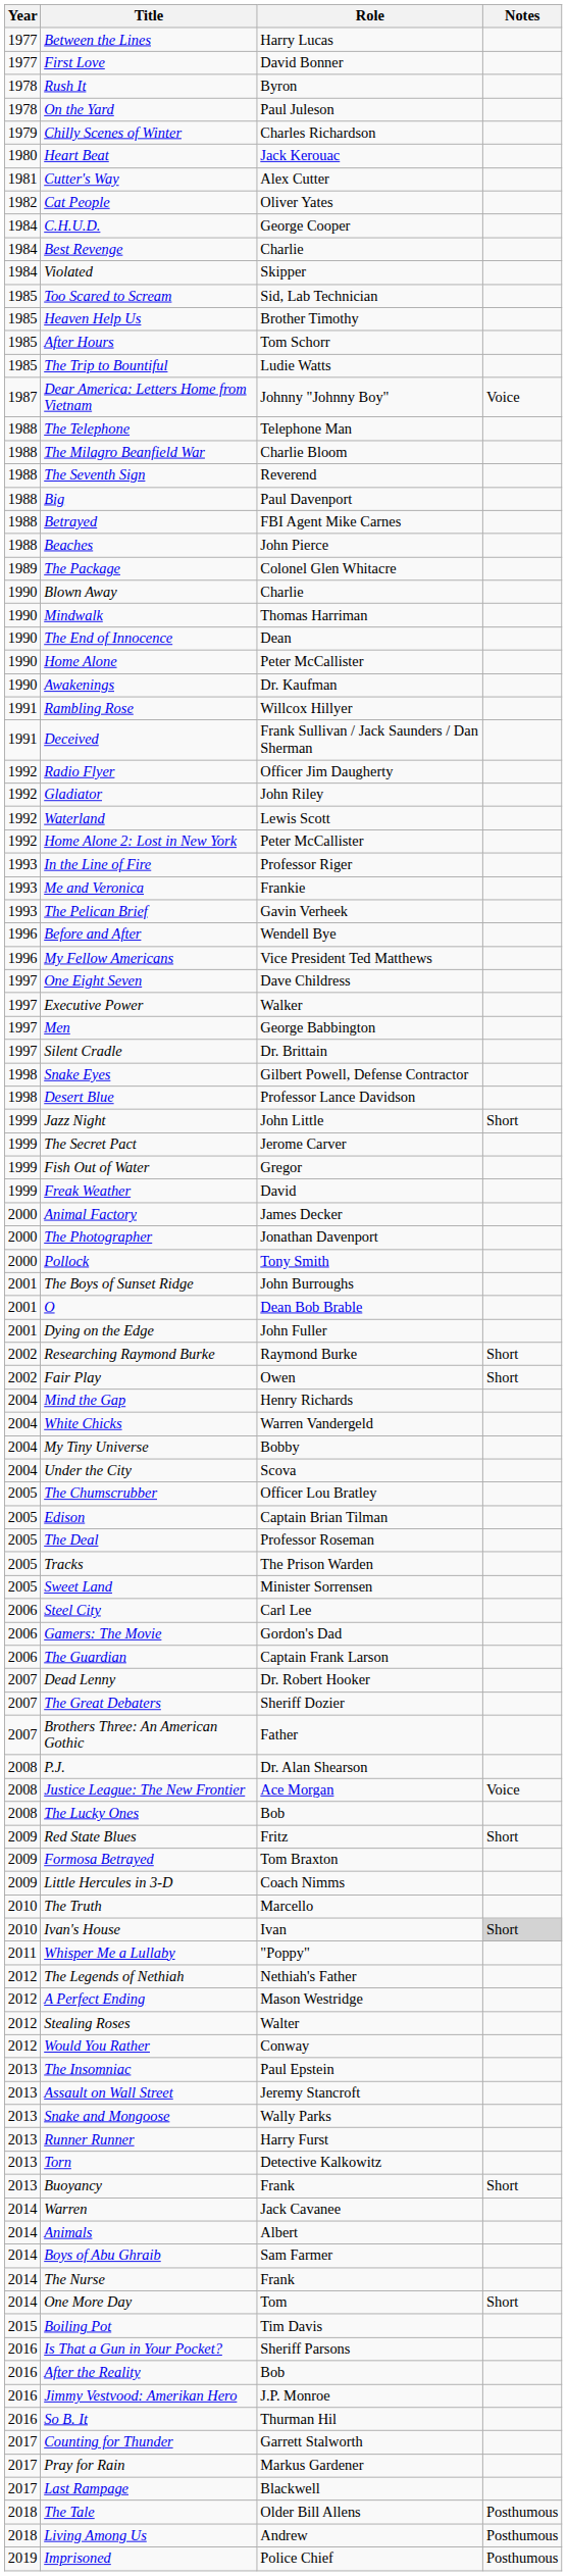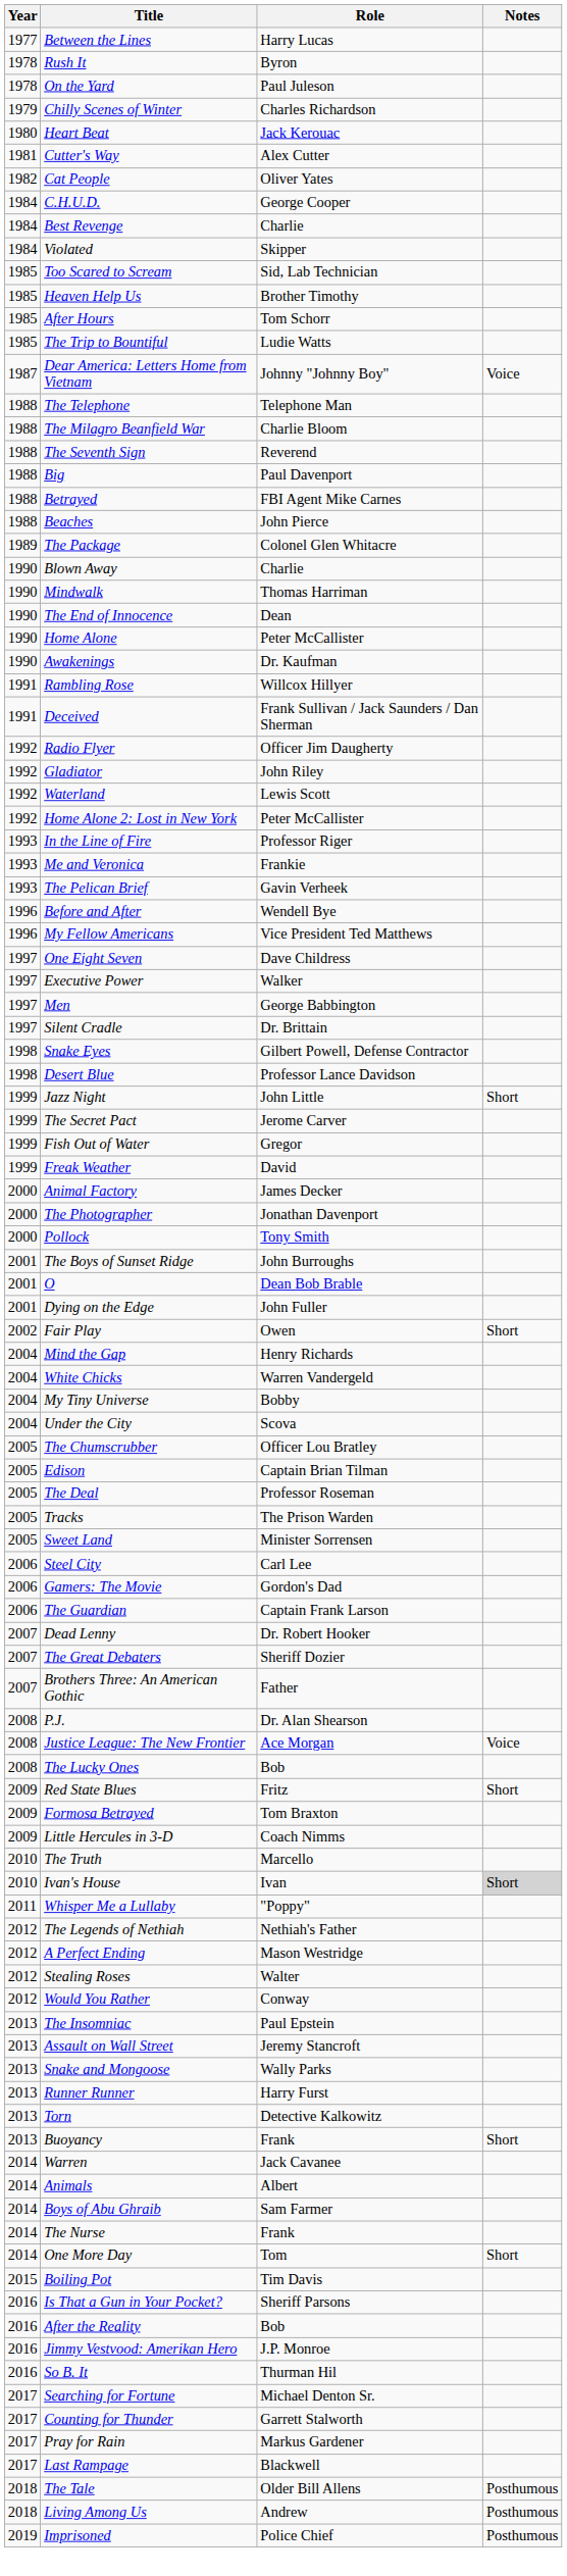 <table class="wikitable sortable">
 <tr>
 <th>Year</th>
 <th>Title</th>
 <th>Role</th>
 <th class="unsortable">Notes</th>
 </tr>
 <tr>
 <td>1977</td>
 <td><em><a href='#'>Between the Lines</a></em></td>
 <td>Harry Lucas</td>
-<td></td>
-</tr>
-<tr>
-<td>1977</td>
-<td><em><a href='#'>First Love</a></em></td>
-<td>David Bonner</td>
 <td></td>
 </tr>
 <tr>
 <td>1978</td>
 <td><em><a href='#'>Rush It</a></em></td>
 <td>Byron</td>
 <td></td>
 </tr>
 <tr>
 <td>1978</td>
 <td><em><a href='#'>On the Yard</a></em></td>
 <td>Paul Juleson</td>
 <td></td>
 </tr>
 <tr>
 <td>1979</td>
 <td><em><a href='#'>Chilly Scenes of Winter</a></em></td>
 <td>Charles Richardson</td>
 <td></td>
 </tr>
 <tr>
 <td>1980</td>
 <td><em><a href='#'>Heart Beat</a></em></td>
 <td><a href='#'>Jack Kerouac</a></td>
 <td></td>
 </tr>
 <tr>
 <td>1981</td>
 <td><em><a href='#'>Cutter's Way</a></em></td>
 <td>Alex Cutter</td>
 <td></td>
 </tr>
 <tr>
 <td>1982</td>
 <td><em><a href='#'>Cat People</a></em></td>
 <td>Oliver Yates</td>
 <td></td>
 </tr>
 <tr>
 <td>1984</td>
 <td><em><a href='#'>C.H.U.D.</a></em></td>
 <td>George Cooper</td>
 <td></td>
 </tr>
 <tr>
 <td>1984</td>
 <td><em><a href='#'>Best Revenge</a></em></td>
 <td>Charlie</td>
 <td></td>
 </tr>
 <tr>
 <td>1984</td>
 <td><em>Violated</em></td>
 <td>Skipper</td>
 <td></td>
 </tr>
 <tr>
 <td>1985</td>
 <td><em><a href='#'>Too Scared to Scream</a></em></td>
 <td>Sid, Lab Technician</td>
 <td></td>
 </tr>
 <tr>
 <td>1985</td>
 <td><em><a href='#'>Heaven Help Us</a></em></td>
 <td>Brother Timothy</td>
 <td></td>
 </tr>
 <tr>
 <td>1985</td>
 <td><em><a href='#'>After Hours</a></em></td>
 <td>Tom Schorr</td>
 <td></td>
 </tr>
 <tr>
 <td>1985</td>
 <td><em><a href='#'>The Trip to Bountiful</a></em></td>
 <td>Ludie Watts</td>
 <td></td>
 </tr>
 <tr>
 <td>1987</td>
 <td><em><a href='#'>Dear America: Letters Home from Vietnam</a></em></td>
 <td>Johnny "Johnny Boy"</td>
 <td>Voice</td>
 </tr>
 <tr>
 <td>1988</td>
 <td><em><a href='#'>The Telephone</a></em></td>
 <td>Telephone Man</td>
 <td></td>
 </tr>
 <tr>
 <td>1988</td>
 <td><em><a href='#'>The Milagro Beanfield War</a></em></td>
 <td>Charlie Bloom</td>
 <td></td>
 </tr>
 <tr>
 <td>1988</td>
 <td><em><a href='#'>The Seventh Sign</a></em></td>
 <td>Reverend</td>
 <td></td>
 </tr>
 <tr>
 <td>1988</td>
 <td><em><a href='#'>Big</a></em></td>
 <td>Paul Davenport</td>
 <td></td>
 </tr>
 <tr>
 <td>1988</td>
 <td><em><a href='#'>Betrayed</a></em></td>
 <td>FBI Agent Mike Carnes</td>
 <td></td>
 </tr>
 <tr>
 <td>1988</td>
 <td><em><a href='#'>Beaches</a></em></td>
 <td>John Pierce</td>
 <td></td>
 </tr>
 <tr>
 <td>1989</td>
 <td><em><a href='#'>The Package</a></em></td>
 <td>Colonel Glen Whitacre</td>
 <td></td>
 </tr>
 <tr>
 <td>1990</td>
 <td><em>Blown Away</em></td>
 <td>Charlie</td>
 <td></td>
 </tr>
 <tr>
 <td>1990</td>
 <td><em><a href='#'>Mindwalk</a></em></td>
 <td>Thomas Harriman</td>
 <td></td>
 </tr>
 <tr>
 <td>1990</td>
 <td><em><a href='#'>The End of Innocence</a></em></td>
 <td>Dean</td>
 <td></td>
 </tr>
 <tr>
 <td>1990</td>
 <td><em><a href='#'>Home Alone</a></em></td>
 <td>Peter McCallister</td>
 <td></td>
 </tr>
 <tr>
 <td>1990</td>
 <td><em><a href='#'>Awakenings</a></em></td>
 <td>Dr. Kaufman</td>
 <td></td>
 </tr>
 <tr>
 <td>1991</td>
 <td><em><a href='#'>Rambling Rose</a></em></td>
 <td>Willcox Hillyer</td>
 <td></td>
 </tr>
 <tr>
 <td>1991</td>
 <td><em><a href='#'>Deceived</a></em></td>
 <td>Frank Sullivan / Jack Saunders / Dan Sherman</td>
 <td></td>
 </tr>
 <tr>
 <td>1992</td>
 <td><em><a href='#'>Radio Flyer</a></em></td>
 <td>Officer Jim Daugherty</td>
 <td></td>
 </tr>
 <tr>
 <td>1992</td>
 <td><em><a href='#'>Gladiator</a></em></td>
 <td>John Riley</td>
 <td></td>
 </tr>
 <tr>
 <td>1992</td>
 <td><em><a href='#'>Waterland</a></em></td>
 <td>Lewis Scott</td>
 <td></td>
 </tr>
 <tr>
 <td>1992</td>
 <td><em><a href='#'>Home Alone 2: Lost in New York</a></em></td>
 <td>Peter McCallister</td>
 <td></td>
 </tr>
 <tr>
 <td>1993</td>
 <td><em><a href='#'>In the Line of Fire</a></em></td>
 <td>Professor Riger</td>
 <td></td>
 </tr>
 <tr>
 <td>1993</td>
 <td><em><a href='#'>Me and Veronica</a></em></td>
 <td>Frankie</td>
 <td></td>
 </tr>
 <tr>
 <td>1993</td>
 <td><em><a href='#'>The Pelican Brief</a></em></td>
 <td>Gavin Verheek</td>
 <td></td>
 </tr>
 <tr>
 <td>1996</td>
 <td><em><a href='#'>Before and After</a></em></td>
 <td>Wendell Bye</td>
 <td></td>
 </tr>
 <tr>
 <td>1996</td>
 <td><em><a href='#'>My Fellow Americans</a></em></td>
 <td>Vice President Ted Matthews</td>
 <td></td>
 </tr>
 <tr>
 <td>1997</td>
 <td><em><a href='#'>One Eight Seven</a></em></td>
 <td>Dave Childress</td>
 <td></td>
 </tr>
 <tr>
 <td>1997</td>
 <td><em>Executive Power</em></td>
 <td>Walker</td>
 <td></td>
 </tr>
 <tr>
 <td>1997</td>
 <td><em><a href='#'>Men</a></em></td>
 <td>George Babbington</td>
 <td></td>
 </tr>
 <tr>
 <td>1997</td>
 <td><em>Silent Cradle</em></td>
 <td>Dr. Brittain</td>
 <td></td>
 </tr>
 <tr>
 <td>1998</td>
 <td><em><a href='#'>Snake Eyes</a></em></td>
 <td>Gilbert Powell, Defense Contractor</td>
 <td></td>
 </tr>
 <tr>
 <td>1998</td>
 <td><em><a href='#'>Desert Blue</a></em></td>
 <td>Professor Lance Davidson</td>
 <td></td>
 </tr>
 <tr>
 <td>1999</td>
 <td><em>Jazz Night</em></td>
 <td>John Little</td>
 <td>Short</td>
 </tr>
 <tr>
 <td>1999</td>
 <td><em>The Secret Pact</em></td>
 <td>Jerome Carver</td>
 <td></td>
 </tr>
 <tr>
 <td>1999</td>
 <td><em>Fish Out of Water</em></td>
 <td>Gregor</td>
 <td></td>
 </tr>
 <tr>
 <td>1999</td>
 <td><em><a href='#'>Freak Weather</a></em></td>
 <td>David</td>
 <td></td>
 </tr>
 <tr>
 <td>2000</td>
 <td><em><a href='#'>Animal Factory</a></em></td>
 <td>James Decker</td>
 <td></td>
 </tr>
 <tr>
 <td>2000</td>
 <td><em><a href='#'>The Photographer</a></em></td>
 <td>Jonathan Davenport</td>
 <td></td>
 </tr>
 <tr>
 <td>2000</td>
 <td><em><a href='#'>Pollock</a></em></td>
 <td><a href='#'>Tony Smith</a></td>
 <td></td>
 </tr>
 <tr>
 <td>2001</td>
 <td><em>The Boys of Sunset Ridge</em></td>
 <td>John Burroughs</td>
 <td></td>
 </tr>
 <tr>
 <td>2001</td>
 <td><em><a href='#'>O</a></em></td>
 <td><a href='#'>Dean Bob Brable</a></td>
 <td></td>
 </tr>
 <tr>
 <td>2001</td>
 <td><em>Dying on the Edge</em></td>
 <td>John Fuller</td>
 <td></td>
 </tr>
 <tr>
 <td>2002</td>
-<td><em>Researching Raymond Burke</em></td>
-<td>Raymond Burke</td>
-<td>Short</td>
-</tr>
-<tr>
-<td>2002</td>
 <td><em>Fair Play</em></td>
 <td>Owen</td>
 <td>Short</td>
 </tr>
 <tr>
 <td>2004</td>
 <td><em><a href='#'>Mind the Gap</a></em></td>
 <td>Henry Richards</td>
 <td></td>
 </tr>
 <tr>
 <td>2004</td>
 <td><em><a href='#'>White Chicks</a></em></td>
 <td>Warren Vandergeld</td>
 <td></td>
 </tr>
 <tr>
 <td>2004</td>
 <td><em>My Tiny Universe</em></td>
 <td>Bobby</td>
 <td></td>
 </tr>
 <tr>
 <td>2004</td>
 <td><em>Under the City</em></td>
 <td>Scova</td>
 <td></td>
 </tr>
 <tr>
 <td>2005</td>
 <td><em><a href='#'>The Chumscrubber</a></em></td>
 <td>Officer Lou Bratley</td>
 <td></td>
 </tr>
 <tr>
 <td>2005</td>
 <td><em><a href='#'>Edison</a></em></td>
 <td>Captain Brian Tilman</td>
 <td></td>
 </tr>
 <tr>
 <td>2005</td>
 <td><em><a href='#'>The Deal</a></em></td>
 <td>Professor Roseman</td>
 <td></td>
 </tr>
 <tr>
 <td>2005</td>
 <td><em>Tracks</em></td>
 <td>The Prison Warden</td>
 <td></td>
 </tr>
 <tr>
 <td>2005</td>
 <td><em><a href='#'>Sweet Land</a></em></td>
 <td>Minister Sorrensen</td>
 <td></td>
 </tr>
 <tr>
 <td>2006</td>
 <td><em><a href='#'>Steel City</a></em></td>
 <td>Carl Lee</td>
 <td></td>
 </tr>
 <tr>
 <td>2006</td>
 <td><em><a href='#'>Gamers: The Movie</a></em></td>
 <td>Gordon's Dad</td>
 <td></td>
 </tr>
 <tr>
 <td>2006</td>
 <td><em><a href='#'>The Guardian</a></em></td>
 <td>Captain Frank Larson</td>
 <td></td>
 </tr>
 <tr>
 <td>2007</td>
 <td><em>Dead Lenny</em></td>
 <td>Dr. Robert Hooker</td>
 <td></td>
 </tr>
 <tr>
 <td>2007</td>
 <td><em><a href='#'>The Great Debaters</a></em></td>
 <td>Sheriff Dozier</td>
 <td></td>
 </tr>
 <tr>
 <td>2007</td>
 <td><em>Brothers Three: An American Gothic</em></td>
 <td>Father</td>
 <td></td>
 </tr>
 <tr>
 <td>2008</td>
 <td><em>P.J.</em></td>
 <td>Dr. Alan Shearson</td>
 <td></td>
 </tr>
 <tr>
 <td>2008</td>
 <td><em><a href='#'>Justice League: The New Frontier</a></em></td>
 <td><a href='#'>Ace Morgan</a></td>
 <td>Voice</td>
 </tr>
 <tr>
 <td>2008</td>
 <td><em><a href='#'>The Lucky Ones</a></em></td>
 <td>Bob</td>
 <td></td>
 </tr>
 <tr>
 <td>2009</td>
 <td><em>Red State Blues</em></td>
 <td>Fritz</td>
 <td>Short</td>
 </tr>
 <tr>
 <td>2009</td>
 <td><em><a href='#'>Formosa Betrayed</a></em></td>
 <td>Tom Braxton</td>
 <td></td>
 </tr>
 <tr>
 <td>2009</td>
 <td><em>Little Hercules in 3-D</em></td>
 <td>Coach Nimms</td>
 <td></td>
 </tr>
 <tr>
 <td>2010</td>
 <td><em>The Truth</em></td>
 <td>Marcello</td>
 <td></td>
 </tr>
 <tr>
 <td>2010</td>
 <td><em>Ivan's House</em></td>
 <td>Ivan</td>
 <td style="background: lightgrey;">Short</td>
 </tr>
 <tr>
 <td>2011</td>
 <td><em><a href='#'>Whisper Me a Lullaby</a></em></td>
 <td>"Poppy"</td>
 <td></td>
 </tr>
 <tr>
 <td>2012</td>
 <td><em>The Legends of Nethiah</em></td>
 <td>Nethiah's Father</td>
 <td></td>
 </tr>
 <tr>
 <td>2012</td>
 <td><em><a href='#'>A Perfect Ending</a></em></td>
 <td>Mason Westridge</td>
 <td></td>
 </tr>
 <tr>
 <td>2012</td>
 <td><em>Stealing Roses</em></td>
 <td>Walter</td>
 <td></td>
 </tr>
 <tr>
 <td>2012</td>
 <td><em><a href='#'>Would You Rather</a></em></td>
 <td>Conway</td>
 <td></td>
 </tr>
 <tr>
 <td>2013</td>
 <td><em><a href='#'>The Insomniac</a></em></td>
 <td>Paul Epstein</td>
 <td></td>
 </tr>
 <tr>
 <td>2013</td>
 <td><em><a href='#'>Assault on Wall Street</a></em></td>
 <td>Jeremy Stancroft</td>
 <td></td>
 </tr>
 <tr>
 <td>2013</td>
 <td><em><a href='#'>Snake and Mongoose</a></em></td>
 <td>Wally Parks</td>
 <td></td>
 </tr>
 <tr>
 <td>2013</td>
 <td><em><a href='#'>Runner Runner</a></em></td>
 <td>Harry Furst</td>
 <td></td>
 </tr>
 <tr>
 <td>2013</td>
 <td><em><a href='#'>Torn</a></em></td>
 <td>Detective Kalkowitz</td>
 <td></td>
 </tr>
 <tr>
 <td>2013</td>
 <td><em>Buoyancy</em></td>
 <td>Frank</td>
 <td>Short</td>
 </tr>
 <tr>
 <td>2014</td>
 <td><em>Warren</em></td>
 <td>Jack Cavanee</td>
 <td></td>
 </tr>
 <tr>
 <td>2014</td>
 <td><em><a href='#'>Animals</a></em></td>
 <td>Albert</td>
 <td></td>
 </tr>
 <tr>
 <td>2014</td>
 <td><em><a href='#'>Boys of Abu Ghraib</a></em></td>
 <td>Sam Farmer</td>
 <td></td>
 </tr>
 <tr>
 <td>2014</td>
 <td><em>The Nurse</em></td>
 <td>Frank</td>
 <td></td>
 </tr>
 <tr>
 <td>2014</td>
 <td><em>One More Day</em></td>
 <td>Tom</td>
 <td>Short</td>
 </tr>
 <tr>
 <td>2015</td>
 <td><em><a href='#'>Boiling Pot</a></em></td>
 <td>Tim Davis</td>
 <td></td>
 </tr>
 <tr>
 <td>2016</td>
 <td><em><a href='#'>Is That a Gun in Your Pocket?</a></em></td>
 <td>Sheriff Parsons</td>
 <td></td>
 </tr>
 <tr>
 <td>2016</td>
 <td><em><a href='#'>After the Reality</a></em></td>
 <td>Bob</td>
 <td></td>
 </tr>
 <tr>
 <td>2016</td>
 <td><em><a href='#'>Jimmy Vestvood: Amerikan Hero</a></em></td>
 <td>J.P. Monroe</td>
 <td></td>
 </tr>
 <tr>
 <td>2016</td>
 <td><em><a href='#'>So B. It</a></em></td>
 <td>Thurman Hil</td>
 <td></td>
 </tr>
 <tr>
 <td>2017</td>
+<td><em><a href='#'>Searching for Fortune</a></em></td>
+<td>Michael Denton Sr.</td>
+<td></td>
+</tr>
+<tr>
+<td>2017</td>
 <td><em><a href='#'>Counting for Thunder</a></em></td>
 <td>Garrett Stalworth</td>
 <td></td>
 </tr>
 <tr>
 <td>2017</td>
 <td><em>Pray for Rain</em></td>
 <td>Markus Gardener</td>
 <td></td>
 </tr>
 <tr>
 <td>2017</td>
 <td><em><a href='#'>Last Rampage</a></em></td>
 <td>Blackwell</td>
 <td></td>
 </tr>
 <tr>
 <td>2018</td>
 <td><em><a href='#'>The Tale</a></em></td>
 <td>Older Bill Allens</td>
 <td>Posthumous</td>
 </tr>
 <tr>
 <td>2018</td>
 <td><em><a href='#'>Living Among Us</a></em></td>
 <td>Andrew</td>
 <td>Posthumous</td>
 </tr>
 <tr>
 <td>2019</td>
 <td><em><a href='#'>Imprisoned</a></em></td>
 <td>Police Chief</td>
 <td>Posthumous</td>
 </tr>
 </table>
